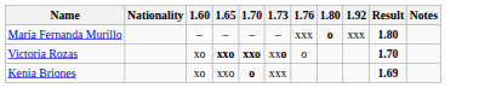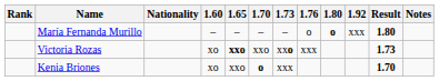 <table class="wikitable sortable" style="text-align:center;font-size:95%">
 <tr>
+<th>Rank</th>
 <th>Name</th>
 <th>Nationality</th>
 <th>1.60</th>
 <th>1.65</th>
 <th>1.70</th>
 <th>1.73</th>
 <th>1.76</th>
 <th>1.80</th>
 <th>1.92</th>
 <th>Result</th>
 <th>Notes</th>
 </tr>
 <tr>
+<td></td>
 <td align=left><a href='#'>María Fernanda Murillo</a></td>
 <td align=left></td>
 <td>–</td>
 <td>–</td>
 <td>–</td>
 <td>–</td>
-<td>xxx</td>
+<td>o</td>
 <td><strong>o</strong></td>
 <td>xxx</td>
 <td><strong>1.80</strong></td>
 <td></td>
 </tr>
 <tr>
+<td></td>
 <td align=left><a href='#'>Victoria Rozas</a></td>
 <td align=left></td>
 <td>xo</td>
 <td><strong>xxo</strong></td>
-<td><strong>xxo</strong></td>
+<td>xxo</td>
 <td>xx<strong>o</strong></td>
-<td>o</td>
+<td>xxx</td>
 <td></td>
 <td></td>
-<td><strong>1.70</strong></td>
+<td><strong>1.73</strong></td>
 <td></td>
 </tr>
 <tr>
+<td></td>
 <td align=left><a href='#'>Kenia Briones</a></td>
 <td align=left></td>
 <td>xo</td>
 <td>xxo</td>
 <td><strong>o</strong></td>
 <td>xxx</td>
 <td></td>
 <td></td>
 <td></td>
-<td><strong>1.69</strong></td>
+<td><strong>1.70</strong></td>
 <td></td>
 </tr>
 </table>
